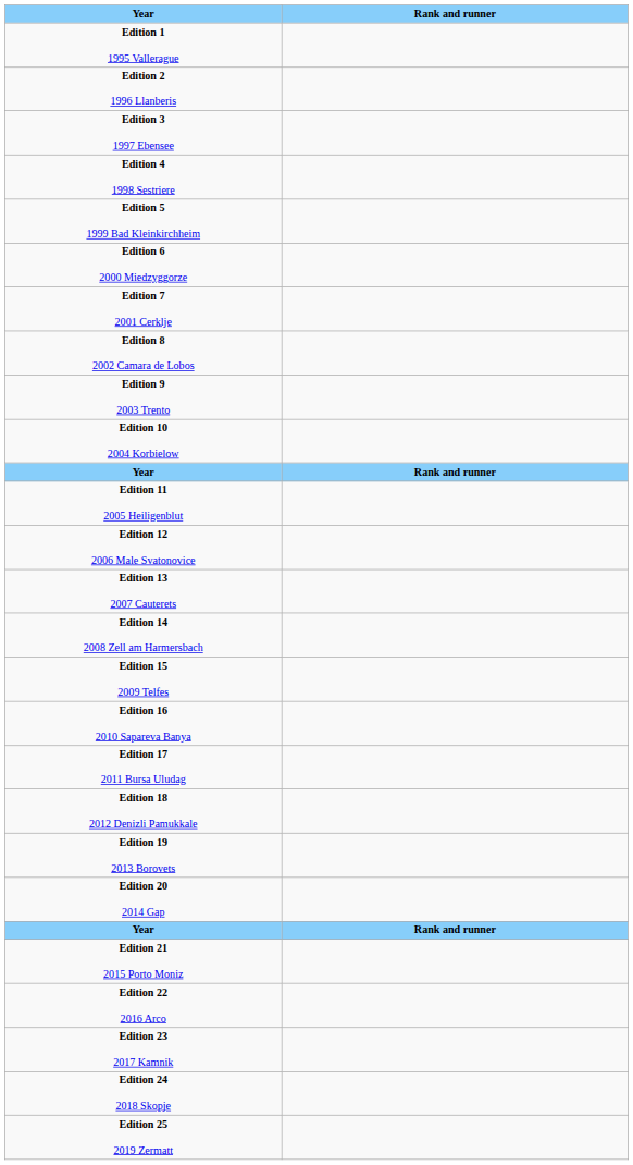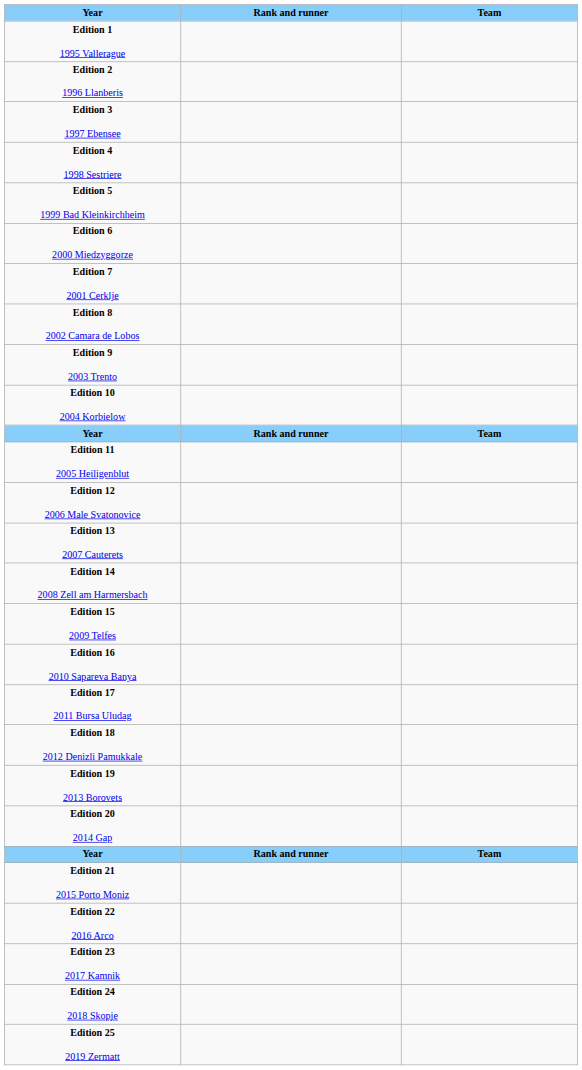 <table class="wikitable" style="font-size:90%;text-align:center;">
 <tr bgcolor=lightskyblue>
 <td width=20%><strong>Year</strong></td>
 <td width=25%><strong>Rank and runner</strong></td>
+<td width=20%><strong>Team</strong></td>
 </tr>
 <tr>
 <td><strong>Edition 1</strong> <br>  <br> <a href='#'>1995 Vallerague</a></td>
+<td><br></td>
 <td><br></td>
 </tr>
 <tr>
 <td><strong>Edition 2</strong> <br>  <br> <a href='#'>1996 Llanberis</a></td>
 <td><br></td>
+<td><br></td>
 </tr>
 <tr>
 <td><strong>Edition 3</strong> <br>  <br> <a href='#'>1997 Ebensee</a></td>
+<td><br></td>
 <td><br></td>
 </tr>
 <tr>
 <td><strong>Edition 4</strong> <br>  <br> <a href='#'>1998 Sestriere</a></td>
 <td><br></td>
+<td><br></td>
 </tr>
 <tr>
 <td><strong>Edition 5</strong> <br>  <br> <a href='#'>1999 Bad Kleinkirchheim</a></td>
+<td><br></td>
 <td><br></td>
 </tr>
 <tr>
 <td><strong>Edition 6</strong> <br>  <br> <a href='#'>2000 Miedzyggorze</a></td>
 <td><br></td>
+<td><br></td>
 </tr>
 <tr>
 <td><strong>Edition 7</strong> <br>  <br> <a href='#'>2001 Cerklje</a></td>
+<td><br></td>
 <td><br></td>
 </tr>
 <tr>
 <td><strong>Edition 8</strong> <br>  <br> <a href='#'>2002 Camara de Lobos</a></td>
 <td><br></td>
+<td><br></td>
 </tr>
 <tr>
 <td><strong>Edition 9</strong> <br>  <br> <a href='#'>2003 Trento</a></td>
+<td><br></td>
 <td><br></td>
 </tr>
 <tr>
 <td><strong>Edition 10</strong> <br>  <br> <a href='#'>2004 Korbielow</a></td>
 <td><br></td>
+<td><br></td>
 </tr>
 <tr bgcolor=lightskyblue>
 <td width=20%><strong>Year</strong></td>
 <td width=25%><strong>Rank and runner</strong></td>
+<td width=20%><strong>Team</strong></td>
 </tr>
 <tr>
 <td><strong>Edition 11</strong> <br>  <br> <a href='#'>2005 Heiligenblut</a></td>
+<td><br></td>
 <td><br></td>
 </tr>
 <tr>
 <td><strong>Edition 12</strong> <br>  <br> <a href='#'>2006 Male Svatonovice</a></td>
 <td><br></td>
+<td><br></td>
 </tr>
 <tr>
 <td><strong>Edition 13</strong> <br>  <br> <a href='#'>2007 Cauterets</a></td>
+<td><br></td>
 <td><br></td>
 </tr>
 <tr>
 <td><strong>Edition 14</strong> <br>  <br> <a href='#'>2008 Zell am Harmersbach</a></td>
 <td><br></td>
+<td><br></td>
 </tr>
 <tr>
 <td><strong>Edition 15</strong> <br>  <br> <a href='#'>2009 Telfes</a></td>
+<td><br></td>
 <td><br></td>
 </tr>
 <tr>
 <td><strong>Edition 16</strong> <br>  <br> <a href='#'>2010 Sapareva Banya</a></td>
 <td><br></td>
+<td><br></td>
 </tr>
 <tr>
 <td><strong>Edition 17</strong> <br>  <br> <a href='#'>2011 Bursa Uludag</a></td>
+<td><br></td>
 <td><br></td>
 </tr>
 <tr>
 <td><strong>Edition 18</strong> <br>  <br> <a href='#'>2012 Denizli Pamukkale</a></td>
 <td><br></td>
+<td><br></td>
 </tr>
 <tr>
 <td><strong>Edition 19</strong> <br>  <br> <a href='#'>2013 Borovets</a></td>
+<td><br></td>
 <td><br></td>
 </tr>
 <tr>
 <td><strong>Edition 20</strong> <br>  <br> <a href='#'>2014 Gap</a></td>
 <td><br></td>
+<td><br></td>
 </tr>
 <tr bgcolor=lightskyblue>
 <td width=20%><strong>Year</strong></td>
 <td width=25%><strong>Rank and runner</strong></td>
+<td width=20%><strong>Team</strong></td>
 </tr>
 <tr>
 <td><strong>Edition 21</strong> <br>  <br> <a href='#'>2015 Porto Moniz</a></td>
+<td><br></td>
 <td><br></td>
 </tr>
 <tr>
 <td><strong>Edition 22</strong> <br>  <br> <a href='#'>2016 Arco</a></td>
 <td><br></td>
+<td><br></td>
 </tr>
 <tr>
 <td><strong>Edition 23</strong> <br>  <br> <a href='#'>2017 Kamnik</a></td>
+<td><br></td>
 <td><br></td>
 </tr>
 <tr>
 <td><strong>Edition 24</strong> <br>  <br> <a href='#'>2018 Skopje</a></td>
 <td><br></td>
+<td><br></td>
 </tr>
 <tr>
 <td><strong>Edition 25</strong> <br>  <br> <a href='#'>2019 Zermatt</a></td>
 <td><br></td>
+<td><br></td>
 </tr>
 </table>
